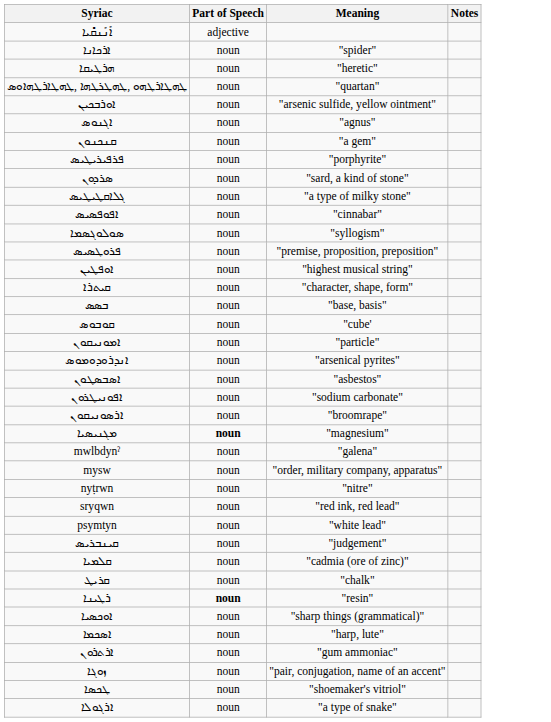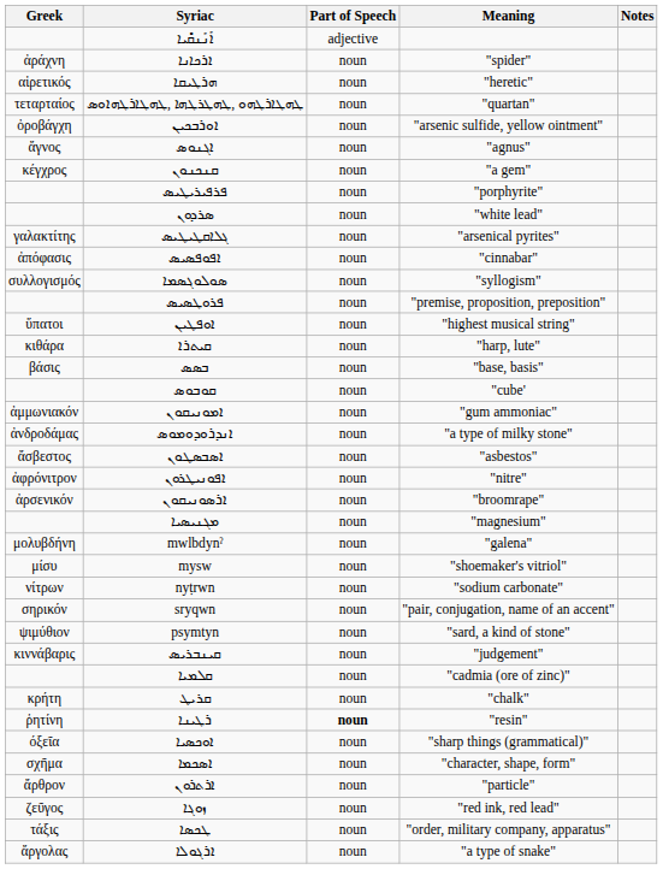 <table class="wikitable">
 <tr>
+<th colspan="1">Greek</th>
 <th colspan="1">Syriac</th>
 <th>Part of Speech</th>
 <th colspan="1">Meaning</th>
 <th>Notes</th>
 </tr>
 <tr style="text-align: center;">
+<td></td>
 <td>ܐܰܢܰܢܩܺܝܐ</td>
 <td>adjective</td>
 <td></td>
 <td></td>
 </tr>
 <tr style="text-align:center;">
+<td>ἀράχνη</td>
 <td>ܐܪܟܐܢܐ</td>
 <td>noun</td>
 <td>"spider"</td>
 <td></td>
 </tr>
 <tr style="text-align:center;">
+<td>αἱρετικός</td>
 <td>ܗܪܛܝܩܐ</td>
 <td>noun</td>
 <td>"heretic"</td>
 <td></td>
 </tr>
 <tr style="text-align:center;">
+<td>τεταρταίος</td>
 <td>ܛܗܛܐܪܛܗܘ ,ܛܗܛܪܛܗܐ ,ܛܗܛܐܪܛܗܐܘܣ</td>
 <td>noun</td>
 <td>"quartan"</td>
 <td></td>
 </tr>
 <tr style="text-align:center;">
+<td>ὀροβάγχη</td>
 <td>ܐܘܪܒܟܝܢ</td>
 <td>noun</td>
 <td>"arsenic sulfide, yellow ointment"</td>
 <td></td>
 </tr>
 <tr style="text-align:center;">
+<td>ἄγνος</td>
 <td>ܐܓܢܘܣ</td>
 <td>noun</td>
 <td>"agnus"</td>
 <td></td>
 </tr>
 <tr style="text-align:center;">
+<td>κέγχρος</td>
 <td>ܩܢܟܢܘܢ</td>
 <td>noun</td>
 <td>"a gem"</td>
 <td></td>
 </tr>
 <tr style="text-align:center;">
+<td></td>
 <td>ܦܪܦܝܪܝܛܝܣ</td>
 <td>noun</td>
 <td>"porphyrite"</td>
 <td></td>
 </tr>
 <tr style="text-align:center;">
+<td></td>
 <td>ܣܪܕܘܢ</td>
 <td>noun</td>
-<td>"sard, a kind of stone"</td>
+<td>"white lead"</td>
 <td></td>
 </tr>
 <tr style="text-align:center;">
+<td>γαλακτίτης</td>
 <td>ܓܠܐܩܛܝܛܝܣ</td>
 <td>noun</td>
-<td>"a type of milky stone"</td>
+<td>"arsenical pyrites"</td>
 <td></td>
 </tr>
 <tr style="text-align:center;">
+<td>ἀπόφασις</td>
 <td>ܐܦܘܦܣܝܣ</td>
 <td>noun</td>
 <td>"cinnabar"</td>
 <td></td>
 </tr>
 <tr style="text-align:center;">
+<td>συλλογισμός</td>
 <td>ܣܘܠܘܓܣܡܐ</td>
 <td>noun</td>
 <td>"syllogism"</td>
 <td></td>
 </tr>
 <tr style="text-align:center;">
+<td></td>
 <td>ܦܪܘܛܣܝܣ</td>
 <td>noun</td>
 <td>"premise, proposition, preposition"</td>
 <td></td>
 </tr>
 <tr style="text-align:center;">
+<td>ὕπατοι</td>
 <td>ܐܘܦܛܝܢ</td>
 <td>noun</td>
 <td>"highest musical string"</td>
 <td></td>
 </tr>
 <tr style="text-align:center;">
+<td>κιθάρα</td>
 <td>ܩܝܬܪܐ</td>
 <td>noun</td>
-<td>"character, shape, form"</td>
+<td>"harp, lute"</td>
 <td></td>
 </tr>
 <tr style="text-align:center;">
+<td>βάσις</td>
 <td>ܒܣܣ</td>
 <td>noun</td>
 <td>"base, basis"</td>
 <td></td>
 </tr>
 <tr style="text-align:center;">
+<td></td>
 <td>ܩܘܒܘܣ</td>
 <td>noun</td>
 <td>"cube'</td>
 <td></td>
 </tr>
 <tr style="text-align:center;">
+<td>ἀμμωνιακόν</td>
 <td>ܐܡܘܢܝܩܘܢ</td>
 <td>noun</td>
-<td>"particle"</td>
+<td>"gum ammoniac"</td>
 <td></td>
 </tr>
 <tr style="text-align:center;">
+<td>ἀνδροδάμας</td>
 <td>ܐܢܕܪܘܕܘܡܘܣ</td>
 <td>noun</td>
-<td>"arsenical pyrites"</td>
+<td>"a type of milky stone"</td>
 <td></td>
 </tr>
 <tr style="text-align:center;">
+<td>ἄσβεστος</td>
 <td>ܐܣܒܣܛܘܢ</td>
 <td>noun</td>
 <td>"asbestos"</td>
 <td></td>
 </tr>
 <tr style="text-align:center;">
+<td>ἀφρόνιτρον</td>
 <td>ܐܦܘܢܝܛܪܘܢ</td>
 <td>noun</td>
-<td>"sodium carbonate"</td>
+<td>"nitre"</td>
 <td></td>
 </tr>
 <tr style="text-align:center;">
+<td>ἀρσενικόν</td>
 <td>ܐܪܣܘܢܝܩܘܢ</td>
 <td>noun</td>
 <td>"broomrape"</td>
 <td></td>
 </tr>
 <tr style="text-align:center;">
+<td></td>
 <td>ܡܓܢܝܣܝܐ</td>
-<td><strong>noun</strong></td>
+<td>noun</td>
 <td>"magnesium"</td>
 <td></td>
 </tr>
 <tr style="text-align:center;">
+<td>μολυβδήνη</td>
 <td>mwlbdynˀ</td>
 <td>noun</td>
 <td>"galena"</td>
 <td></td>
 </tr>
 <tr style="text-align:center;">
+<td>μίσυ</td>
 <td>mysw</td>
 <td>noun</td>
-<td>"order, military company, apparatus"</td>
+<td>"shoemaker's vitriol"</td>
 <td></td>
 </tr>
 <tr style="text-align:center;">
+<td>νίτρων</td>
 <td>nyṭrwn</td>
 <td>noun</td>
-<td>"nitre"</td>
+<td>"sodium carbonate"</td>
 <td></td>
 </tr>
 <tr style="text-align:center;">
+<td>σηρικόν</td>
 <td>sryqwn</td>
 <td>noun</td>
-<td>"red ink, red lead"</td>
+<td>"pair, conjugation, name of an accent"</td>
 <td></td>
 </tr>
 <tr style="text-align:center;">
+<td>ψιμύθιον</td>
 <td>psymtyn</td>
 <td>noun</td>
-<td>"white lead"</td>
+<td>"sard, a kind of stone"</td>
 <td></td>
 </tr>
 <tr style="text-align:center;">
+<td>κιννάβαρις</td>
 <td>ܩܝܢܒܪܝܣ</td>
 <td>noun</td>
 <td>"judgement"</td>
 <td></td>
 </tr>
 <tr style="text-align:center;">
+<td></td>
 <td>ܩܠܡܝܐ</td>
 <td>noun</td>
 <td>"cadmia (ore of zinc)"</td>
 <td></td>
 </tr>
 <tr style="text-align:center;">
+<td>κρήτη</td>
 <td>ܩܪܝܛ</td>
 <td>noun</td>
 <td>"chalk"</td>
 <td></td>
 </tr>
 <tr style="text-align:center;">
+<td>ῥητίνη</td>
 <td>ܪܛܝܢܐ</td>
 <td><strong>noun</strong></td>
 <td>"resin"</td>
 <td></td>
 </tr>
 <tr style="text-align:center;">
+<td>όξεῖα</td>
 <td>ܐܘܟܣܝܐ</td>
 <td>noun</td>
 <td>"sharp things (grammatical)"</td>
 <td></td>
 </tr>
 <tr style="text-align:center;">
+<td>σχῆμα</td>
 <td>ܐܣܟܡܐ</td>
 <td>noun</td>
-<td>"harp, lute"</td>
+<td>"character, shape, form"</td>
 <td></td>
 </tr>
 <tr style="text-align:center;">
+<td>ἄρθρον</td>
 <td>ܐܪܬܪܘܢ</td>
 <td>noun</td>
-<td>"gum ammoniac"</td>
+<td>"particle"</td>
 <td></td>
 </tr>
 <tr style="text-align:center;">
+<td>ζεῦγος</td>
 <td>ܙܘܓܐ</td>
 <td>noun</td>
-<td>"pair, conjugation, name of an accent"</td>
+<td>"red ink, red lead"</td>
 <td></td>
 </tr>
 <tr style="text-align:center;">
+<td>τάξις</td>
 <td>ܛܟܣܐ</td>
 <td>noun</td>
-<td>"shoemaker's vitriol"</td>
+<td>"order, military company, apparatus"</td>
 <td></td>
 </tr>
 <tr style="text-align:center;">
+<td>ἄργολας</td>
 <td>ܐܪܓܘܠܐ</td>
 <td>noun</td>
 <td>"a type of snake"</td>
 <td></td>
 </tr>
 </table>
